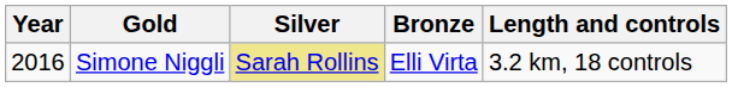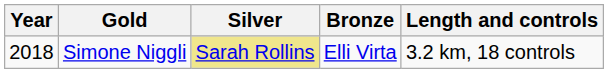 <table class="wikitable">
 <tr>
 <th>Year</th>
 <th>Gold</th>
 <th>Silver</th>
 <th>Bronze</th>
 <th>Length and controls</th>
 </tr>
 <tr>
-<td>2016</td>
+<td>2018</td>
 <td> <a href='#'>Simone Niggli</a></td>
 <td style="background: khaki;"> <a href='#'>Sarah Rollins</a></td>
 <td> <a href='#'>Elli Virta</a></td>
 <td>3.2 km, 18 controls</td>
 </tr>
 </table>
